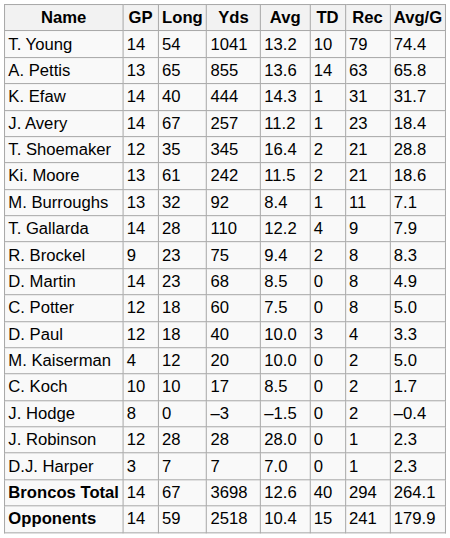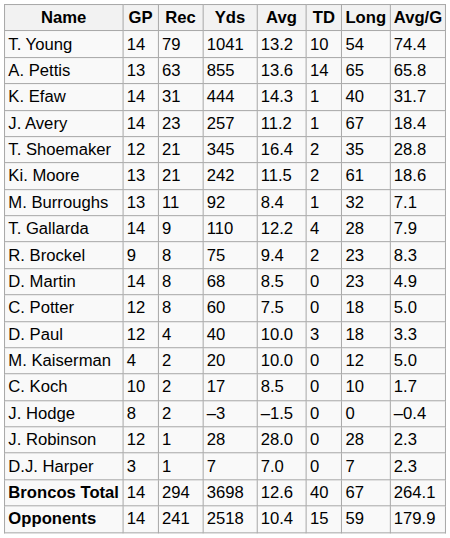 <table class="wikitable" style="white-space:nowrap;">
 <tr>
 <th>Name</th>
 <th>GP</th>
-<th>Long</th>
+<th>Rec</th>
 <th>Yds</th>
 <th>Avg</th>
 <th>TD</th>
-<th>Rec</th>
+<th>Long</th>
 <th>Avg/G</th>
 </tr>
 <tr>
 <td>T. Young</td>
 <td>14  </td>
-<td>54  </td>
+<td>79  </td>
 <td>1041  </td>
 <td>13.2  </td>
 <td>10  </td>
-<td>79  </td>
+<td>54  </td>
 <td>74.4</td>
 </tr>
 <tr>
 <td>A. Pettis</td>
 <td>13  </td>
-<td>65  </td>
+<td>63  </td>
 <td>855  </td>
 <td>13.6  </td>
 <td>14  </td>
-<td>63  </td>
+<td>65  </td>
 <td>65.8</td>
 </tr>
 <tr>
 <td>K. Efaw</td>
 <td>14  </td>
-<td>40  </td>
+<td>31  </td>
 <td>444  </td>
 <td>14.3  </td>
 <td>1  </td>
-<td>31  </td>
+<td>40  </td>
 <td>31.7</td>
 </tr>
 <tr>
 <td>J. Avery</td>
 <td>14  </td>
-<td>67  </td>
+<td>23  </td>
 <td>257  </td>
 <td>11.2  </td>
 <td>1  </td>
-<td>23  </td>
+<td>67  </td>
 <td>18.4</td>
 </tr>
 <tr>
 <td>T. Shoemaker</td>
 <td>12  </td>
-<td>35  </td>
+<td>21  </td>
 <td>345  </td>
 <td>16.4  </td>
 <td>2  </td>
-<td>21  </td>
+<td>35  </td>
 <td>28.8</td>
 </tr>
 <tr>
 <td>Ki. Moore</td>
 <td>13  </td>
-<td>61  </td>
+<td>21  </td>
 <td>242  </td>
 <td>11.5  </td>
 <td>2  </td>
-<td>21  </td>
+<td>61  </td>
 <td>18.6</td>
 </tr>
 <tr>
 <td>M. Burroughs</td>
 <td>13  </td>
-<td>32  </td>
+<td>11  </td>
 <td>92  </td>
 <td>8.4  </td>
 <td>1  </td>
-<td>11  </td>
+<td>32  </td>
 <td>7.1</td>
 </tr>
 <tr>
 <td>T. Gallarda</td>
 <td>14  </td>
-<td>28  </td>
+<td>9  </td>
 <td>110  </td>
 <td>12.2  </td>
 <td>4  </td>
-<td>9  </td>
+<td>28  </td>
 <td>7.9</td>
 </tr>
 <tr>
 <td>R. Brockel</td>
 <td>9  </td>
-<td>23  </td>
+<td>8  </td>
 <td>75  </td>
 <td>9.4  </td>
 <td>2  </td>
-<td>8  </td>
+<td>23  </td>
 <td>8.3</td>
 </tr>
 <tr>
 <td>D. Martin</td>
 <td>14  </td>
-<td>23  </td>
+<td>8  </td>
 <td>68  </td>
 <td>8.5  </td>
 <td>0  </td>
-<td>8  </td>
+<td>23  </td>
 <td>4.9</td>
 </tr>
 <tr>
 <td>C. Potter</td>
 <td>12  </td>
-<td>18  </td>
+<td>8  </td>
 <td>60  </td>
 <td>7.5  </td>
 <td>0  </td>
-<td>8  </td>
+<td>18  </td>
 <td>5.0</td>
 </tr>
 <tr>
 <td>D. Paul</td>
 <td>12  </td>
-<td>18  </td>
+<td>4  </td>
 <td>40  </td>
 <td>10.0  </td>
 <td>3  </td>
-<td>4  </td>
+<td>18  </td>
 <td>3.3</td>
 </tr>
 <tr>
 <td>M. Kaiserman</td>
 <td>4  </td>
-<td>12  </td>
+<td>2  </td>
 <td>20  </td>
 <td>10.0  </td>
 <td>0  </td>
-<td>2  </td>
+<td>12  </td>
 <td>5.0</td>
 </tr>
 <tr>
 <td>C. Koch</td>
 <td>10  </td>
-<td>10  </td>
+<td>2  </td>
 <td>17  </td>
 <td>8.5  </td>
 <td>0  </td>
-<td>2  </td>
+<td>10  </td>
 <td>1.7</td>
 </tr>
 <tr>
 <td>J. Hodge</td>
 <td>8  </td>
-<td>0  </td>
+<td>2  </td>
 <td>–3  </td>
 <td>–1.5  </td>
 <td>0  </td>
-<td>2  </td>
+<td>0  </td>
 <td>–0.4</td>
 </tr>
 <tr>
 <td>J. Robinson</td>
 <td>12  </td>
-<td>28  </td>
+<td>1  </td>
 <td>28  </td>
 <td>28.0  </td>
 <td>0  </td>
-<td>1  </td>
+<td>28  </td>
 <td>2.3</td>
 </tr>
 <tr>
 <td>D.J. Harper</td>
 <td>3  </td>
-<td>7  </td>
+<td>1  </td>
 <td>7  </td>
 <td>7.0  </td>
 <td>0  </td>
-<td>1  </td>
+<td>7  </td>
 <td>2.3</td>
 </tr>
 <tr>
 <td><strong>Broncos Total</strong></td>
 <td>14  </td>
-<td>67  </td>
+<td>294  </td>
 <td>3698  </td>
 <td>12.6  </td>
 <td>40  </td>
-<td>294  </td>
+<td>67  </td>
 <td>264.1</td>
 </tr>
 <tr>
 <td><strong>Opponents</strong></td>
 <td>14  </td>
-<td>59  </td>
+<td>241  </td>
 <td>2518  </td>
 <td>10.4  </td>
 <td>15  </td>
-<td>241  </td>
+<td>59  </td>
 <td>179.9</td>
 </tr>
 </table>
